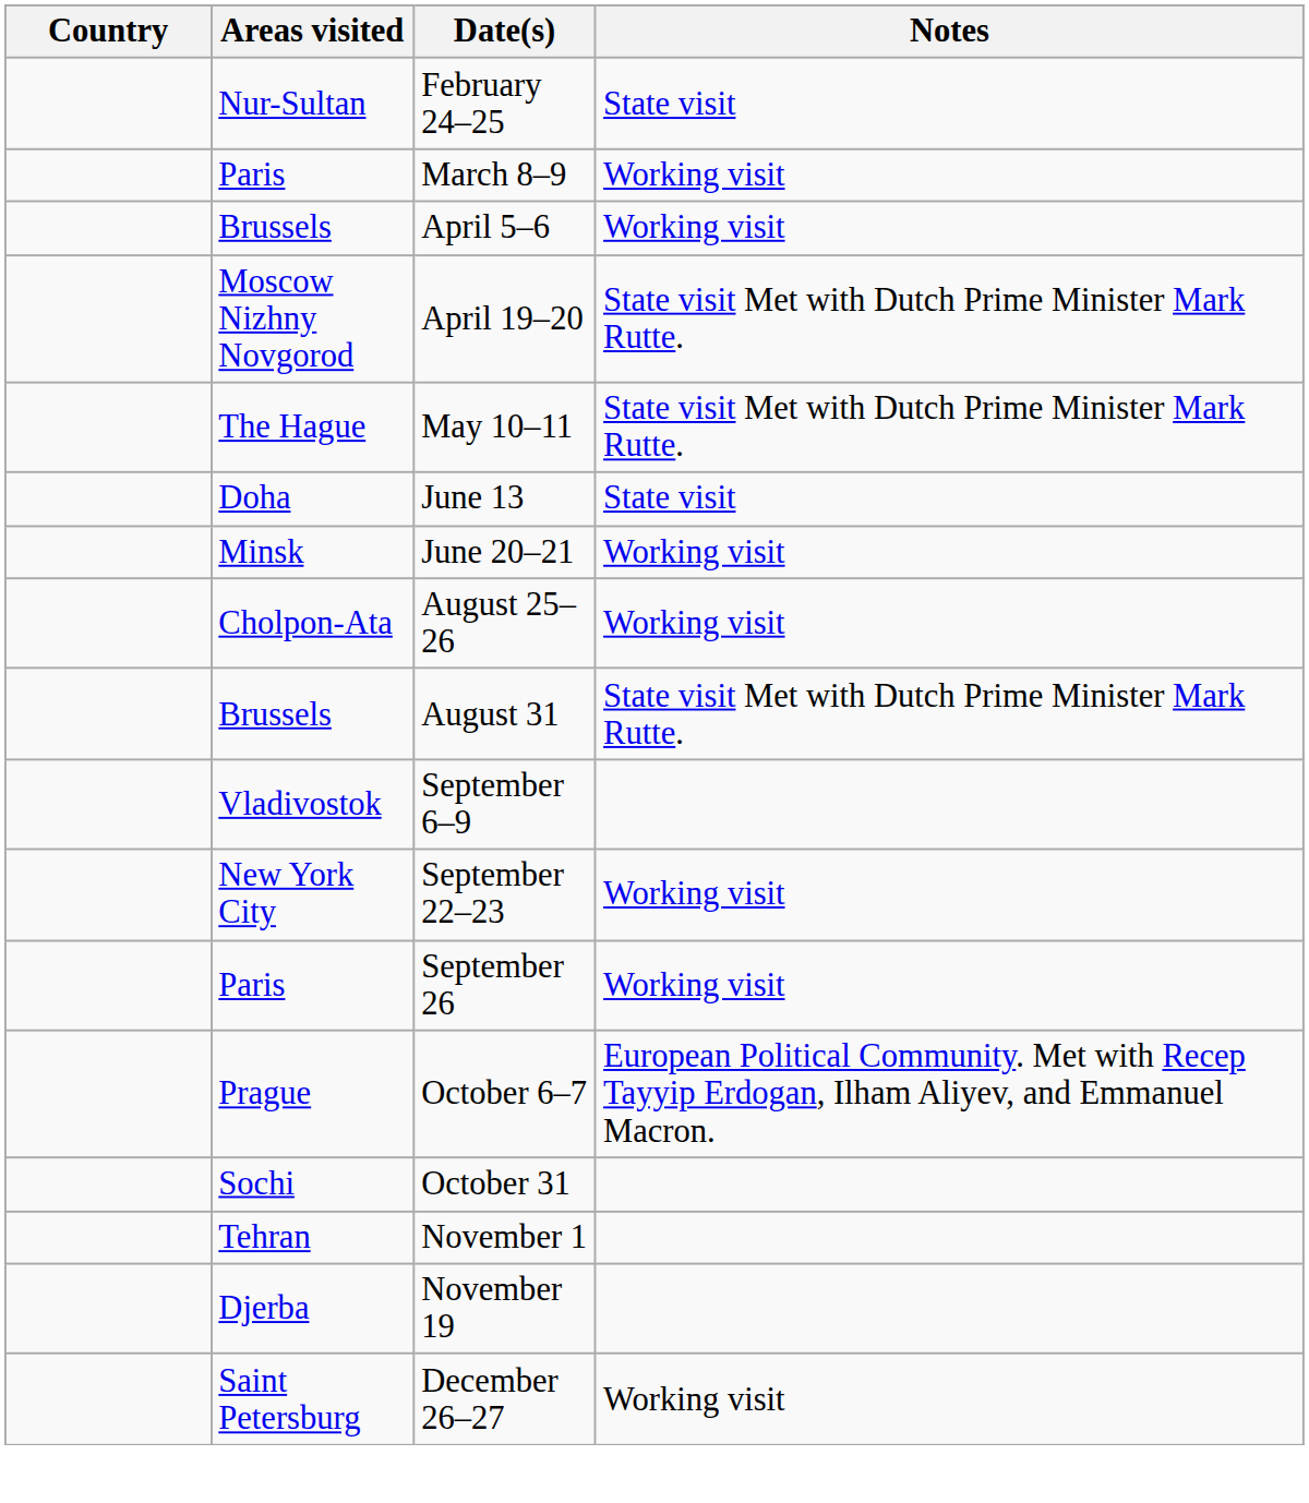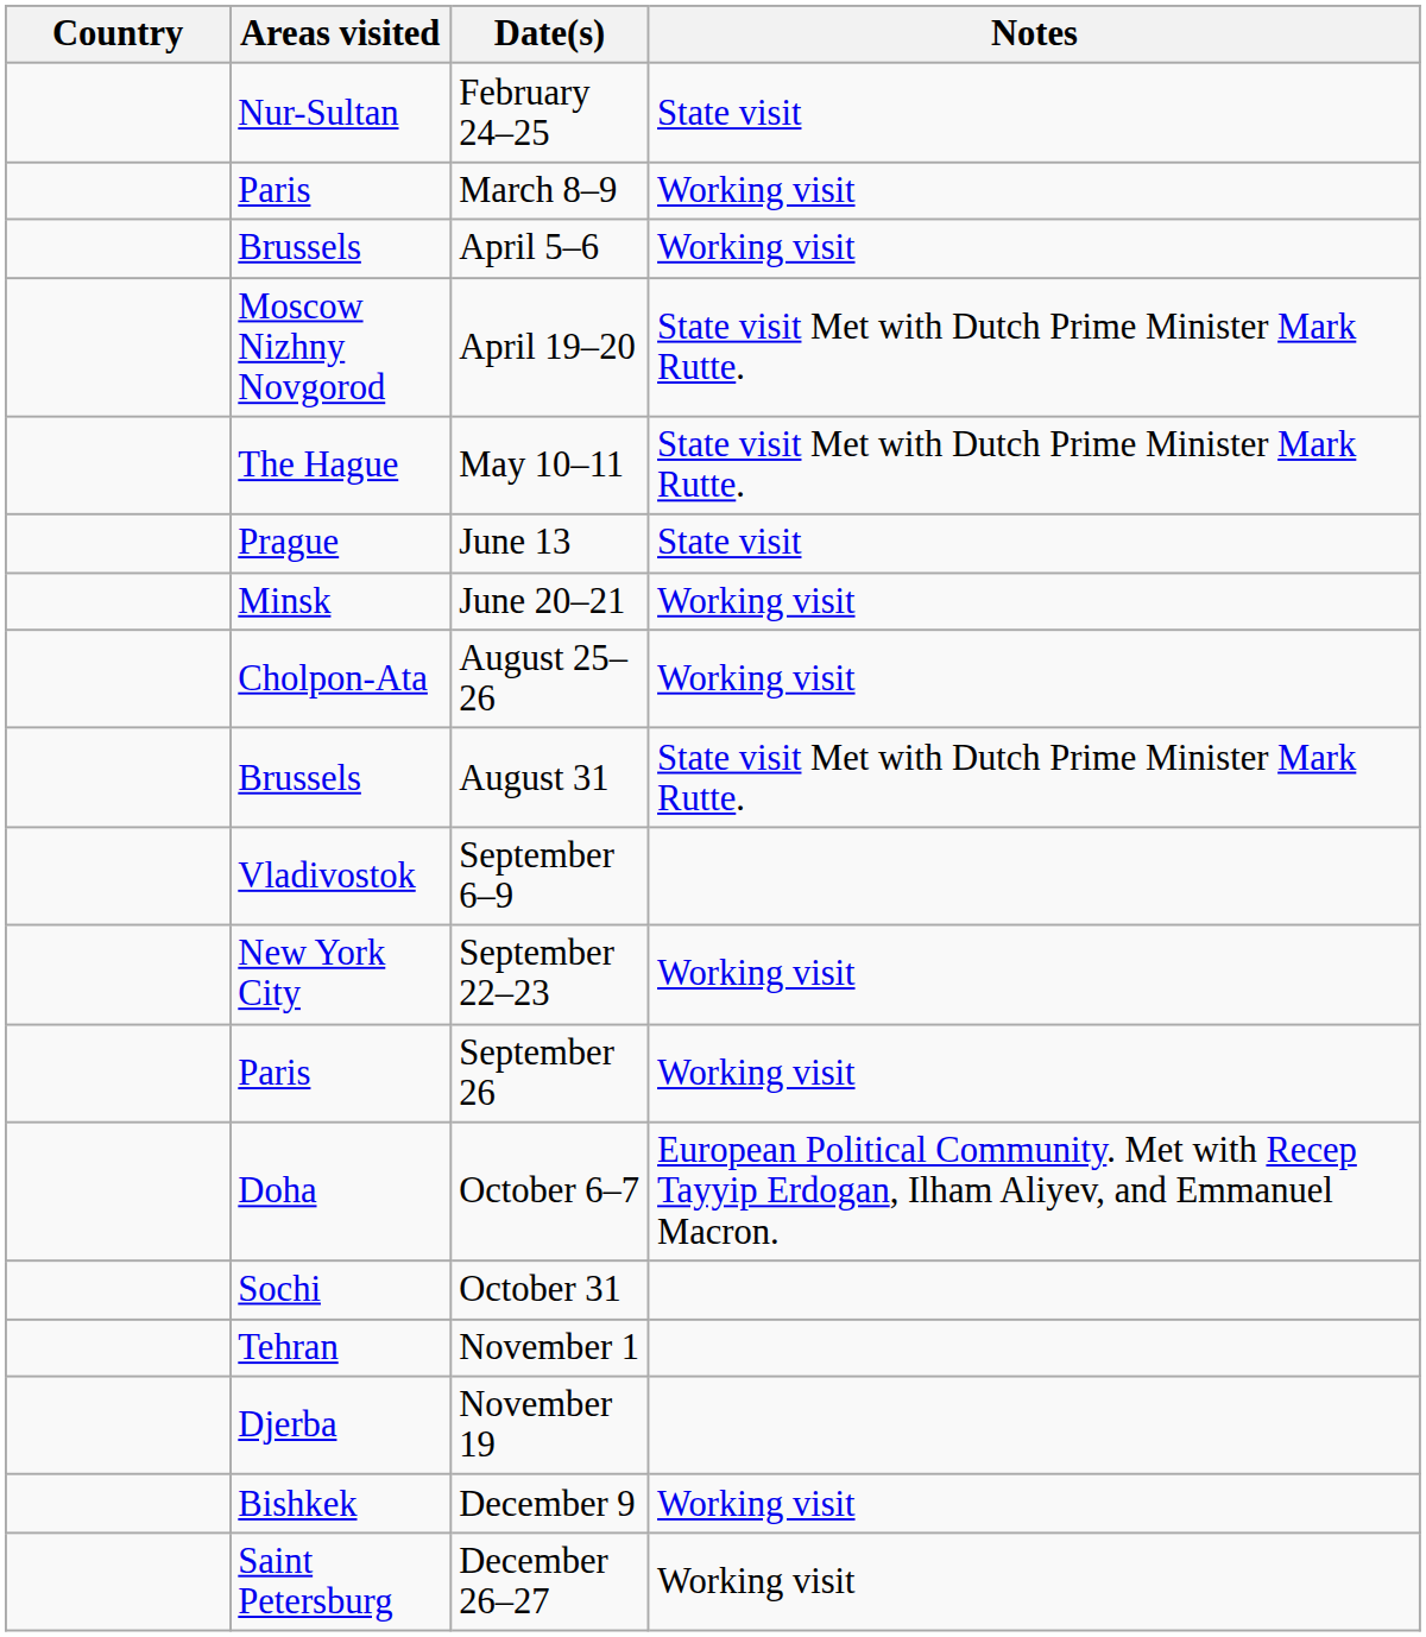 <table class="wikitable" style="margin: 1em auto 1em auto">
 <tr>
 <th style="width:120px;">Country</th>
 <th style="width:100px;">Areas visited</th>
 <th style="width:90px;">Date(s)</th>
 <th style="width:550px;">Notes</th>
 </tr>
 <tr>
 <td></td>
 <td><a href='#'>Nur-Sultan</a></td>
 <td>February 24–25</td>
 <td><a href='#'>State visit</a></td>
 </tr>
 <tr>
 <td></td>
 <td><a href='#'>Paris</a></td>
 <td>March 8–9</td>
 <td><a href='#'>Working visit</a></td>
 </tr>
 <tr>
 <td></td>
 <td><a href='#'>Brussels</a></td>
 <td>April 5–6</td>
 <td><a href='#'>Working visit</a></td>
 </tr>
 <tr>
 <td></td>
 <td><a href='#'>Moscow</a><br><a href='#'>Nizhny Novgorod</a></td>
 <td>April 19–20</td>
 <td><a href='#'>State visit</a> Met with Dutch Prime Minister <a href='#'>Mark Rutte</a>.</td>
 </tr>
 <tr>
 <td></td>
 <td><a href='#'>The Hague</a></td>
 <td>May 10–11</td>
 <td><a href='#'>State visit</a> Met with Dutch Prime Minister <a href='#'>Mark Rutte</a>.</td>
 </tr>
 <tr>
 <td></td>
-<td><a href='#'>Doha</a></td>
+<td><a href='#'>Prague</a></td>
 <td>June 13</td>
 <td><a href='#'>State visit</a></td>
 </tr>
 <tr>
 <td></td>
 <td><a href='#'>Minsk</a></td>
 <td>June 20–21</td>
 <td><a href='#'>Working visit</a></td>
 </tr>
 <tr>
 <td></td>
 <td><a href='#'>Cholpon-Ata</a></td>
 <td>August 25–26</td>
 <td><a href='#'>Working visit</a></td>
 </tr>
 <tr>
 <td></td>
 <td><a href='#'>Brussels</a></td>
 <td>August 31</td>
 <td><a href='#'>State visit</a> Met with Dutch Prime Minister <a href='#'>Mark Rutte</a>.</td>
 </tr>
 <tr>
 <td></td>
 <td><a href='#'>Vladivostok</a></td>
 <td>September 6–9</td>
 <td></td>
 </tr>
 <tr>
 <td></td>
 <td><a href='#'>New York City</a></td>
 <td>September 22–23</td>
 <td><a href='#'>Working visit</a></td>
 </tr>
 <tr>
 <td></td>
 <td><a href='#'>Paris</a></td>
 <td>September 26</td>
 <td><a href='#'>Working visit</a></td>
 </tr>
 <tr>
 <td></td>
-<td><a href='#'>Prague</a></td>
+<td><a href='#'>Doha</a></td>
 <td>October 6–7</td>
 <td><a href='#'>European Political Community</a>. Met with <a href='#'>Recep Tayyip Erdogan</a>, Ilham Aliyev, and Emmanuel Macron.</td>
 </tr>
 <tr>
 <td></td>
 <td><a href='#'>Sochi</a></td>
 <td>October 31</td>
 <td></td>
 </tr>
 <tr>
 <td></td>
 <td><a href='#'>Tehran</a></td>
 <td>November 1</td>
 <td></td>
 </tr>
 <tr>
 <td></td>
 <td><a href='#'>Djerba</a></td>
 <td>November 19</td>
 <td></td>
 </tr>
 <tr>
 <td></td>
+<td><a href='#'>Bishkek</a></td>
+<td>December 9</td>
+<td><a href='#'>Working visit</a></td>
+</tr>
+<tr>
+<td></td>
 <td><a href='#'>Saint Petersburg</a></td>
 <td>December 26–27</td>
 <td>Working visit</td>
 </tr>
 </table>
